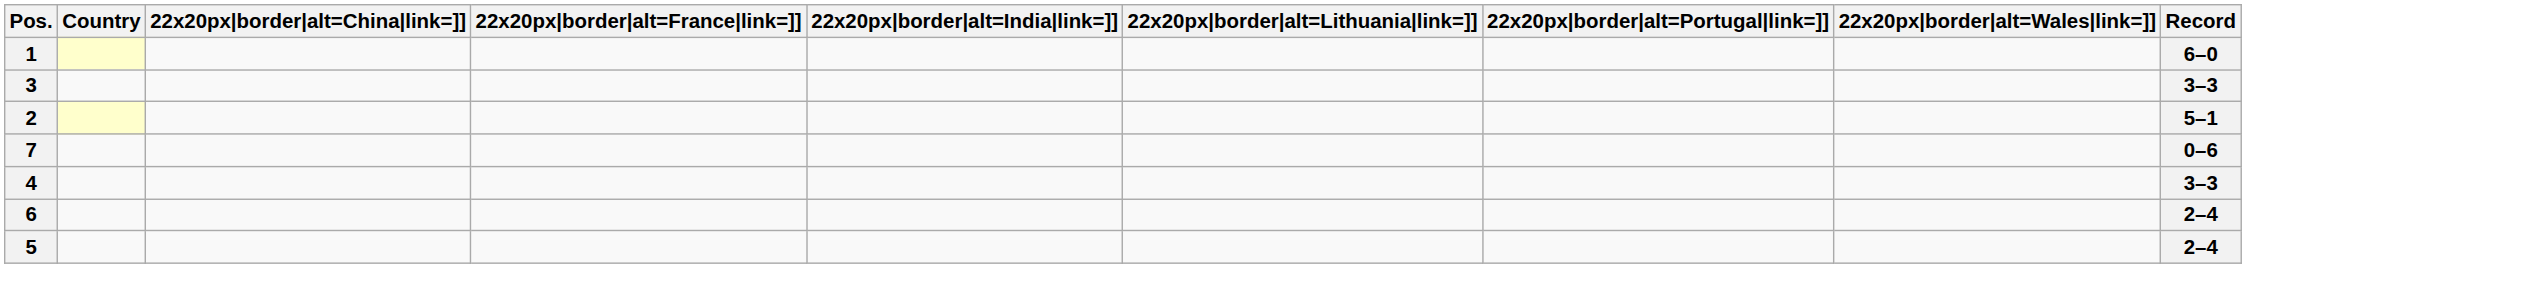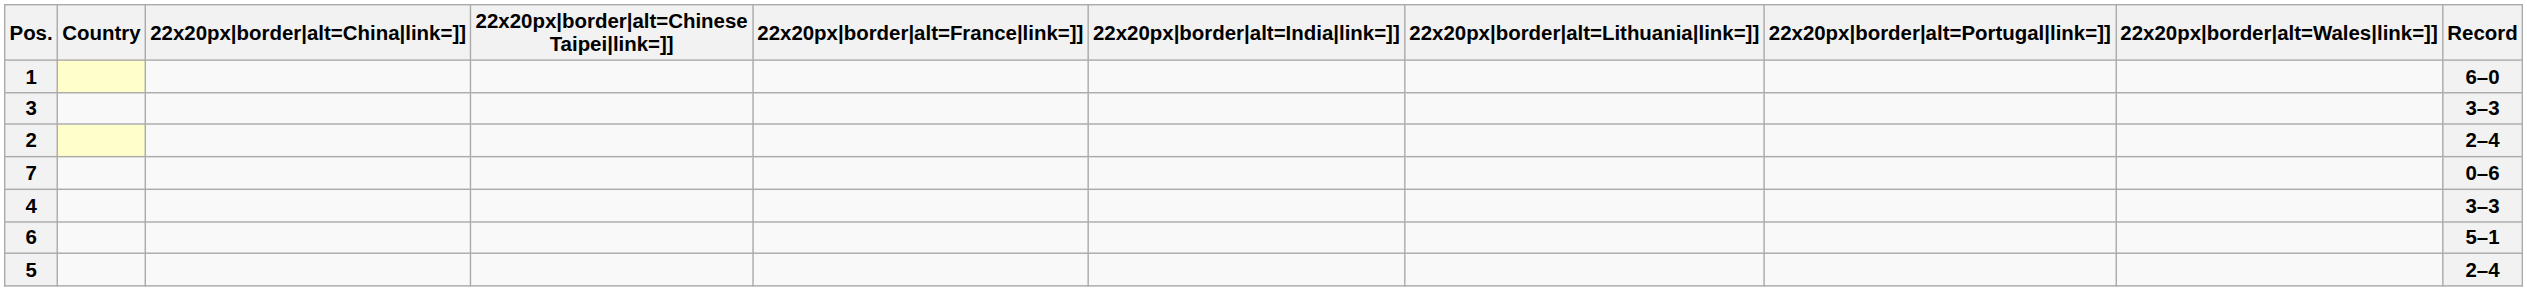 <table class="wikitable sortable nowrap" style="text-align:center; font-size:0.9em;">
 <tr>
 <th>Pos.</th>
 <th>Country</th>
 <th [[Image:>22x20px|border|alt=China|link=]]</th>
+<th [[Image:>22x20px|border|alt=Chinese Taipei|link=]]</th>
 <th [[Image:>22x20px|border|alt=France|link=]]</th>
 <th [[Image:>22x20px|border|alt=India|link=]]</th>
 <th [[Image:>22x20px|border|alt=Lithuania|link=]]</th>
 <th [[Image:>22x20px|border|alt=Portugal|link=]]</th>
 <th [[Image:>22x20px|border|alt=Wales|link=]]</th>
 <th>Record</th>
 </tr>
 <tr>
 <th>1</th>
 <td style="text-align:left; background:#ffffcc;"></td>
+<td></td>
 <td></td>
 <td></td>
 <td></td>
 <td></td>
 <td></td>
 <td></td>
 <th>6–0</th>
 </tr>
 <tr>
 <th>3</th>
 <td style="text-align:left;"></td>
 <td></td>
 <td></td>
 <td></td>
 <td></td>
 <td></td>
 <td></td>
+<td></td>
 <th>3–3</th>
 </tr>
 <tr>
 <th>2</th>
 <td style="text-align:left; background:#ffffcc;"></td>
 <td></td>
 <td></td>
 <td></td>
 <td></td>
 <td></td>
 <td></td>
-<th>5–1</th>
+<td></td>
+<th>2–4</th>
 </tr>
 <tr>
 <th>7</th>
 <td style="text-align:left;"></td>
+<td></td>
 <td></td>
 <td></td>
 <td></td>
 <td></td>
 <td></td>
 <td></td>
 <th>0–6</th>
 </tr>
 <tr>
 <th>4</th>
 <td style="text-align:left;"></td>
 <td></td>
 <td></td>
 <td></td>
 <td></td>
 <td></td>
 <td></td>
+<td></td>
 <th>3–3</th>
 </tr>
 <tr>
 <th>6</th>
 <td style="text-align:left;"></td>
 <td></td>
 <td></td>
 <td></td>
 <td></td>
 <td></td>
 <td></td>
-<th>2–4</th>
+<td></td>
+<th>5–1</th>
 </tr>
 <tr>
 <th>5</th>
 <td style="text-align:left;"></td>
 <td></td>
 <td></td>
 <td></td>
 <td></td>
 <td></td>
 <td></td>
+<td></td>
 <th>2–4</th>
 </tr>
 </table>
